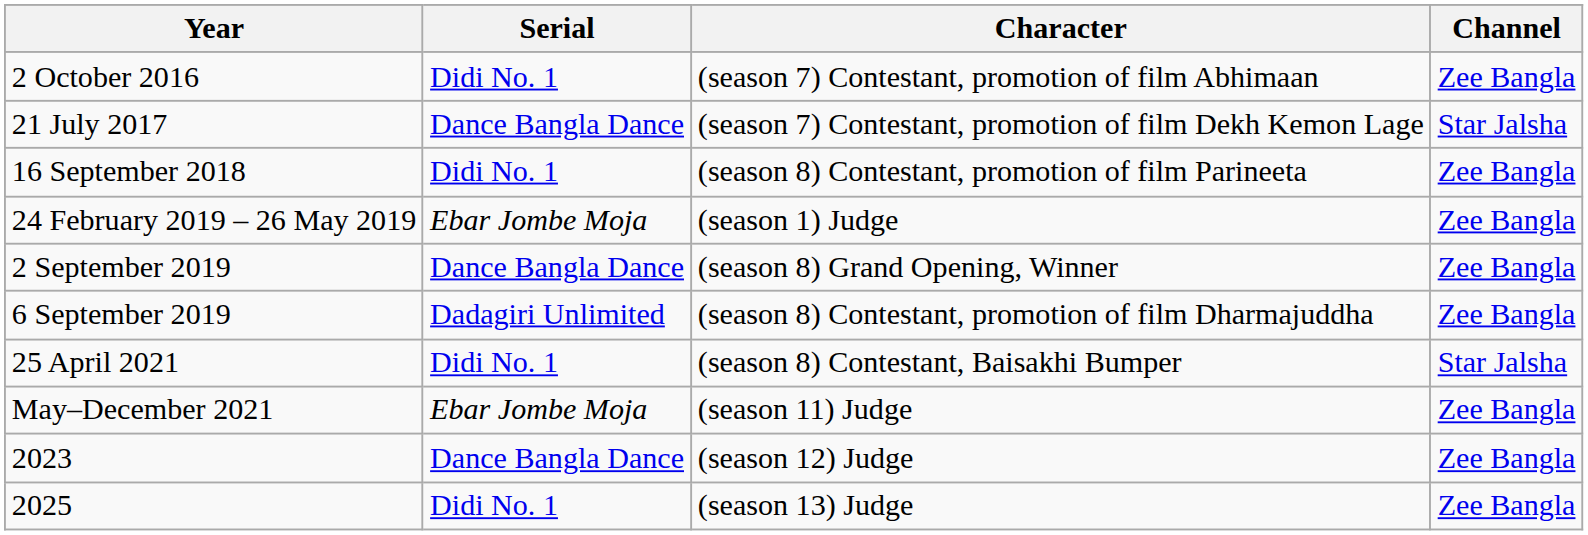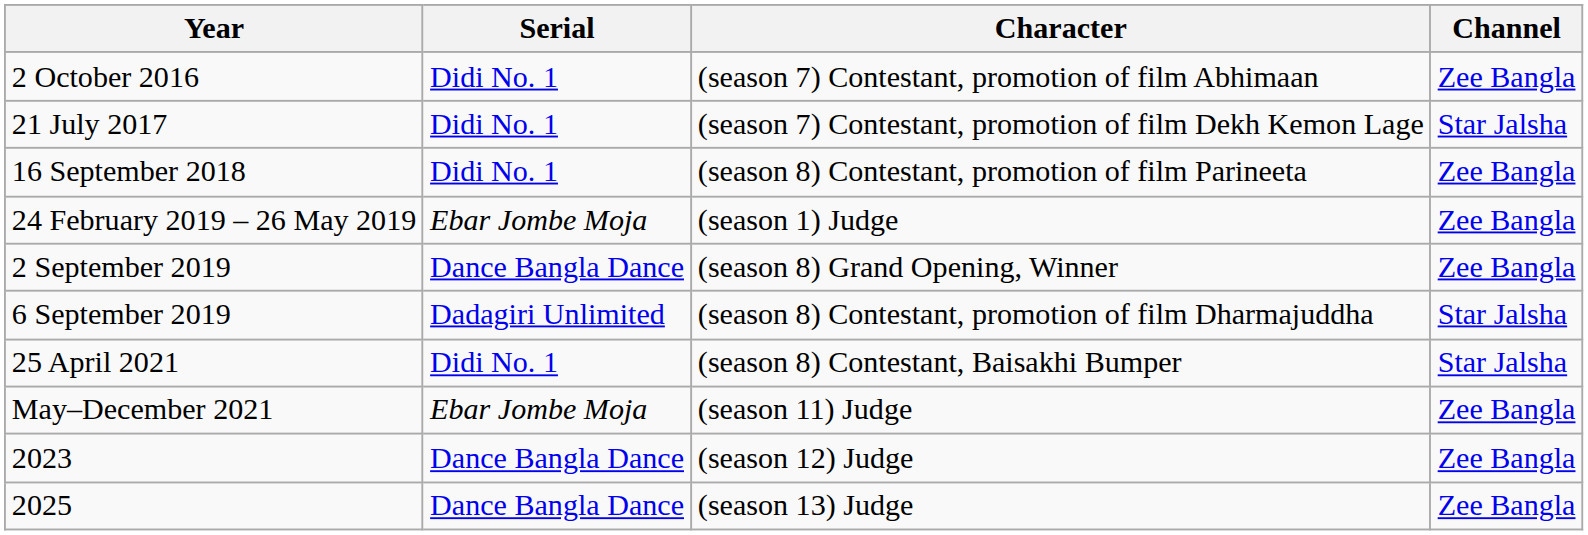 <table class="wikitable">
 <tr>
 <th>Year</th>
 <th>Serial</th>
 <th>Character</th>
 <th>Channel</th>
 </tr>
 <tr>
 <td>2 October 2016</td>
 <td><a href='#'>Didi No. 1</a></td>
 <td>(season 7) Contestant, promotion of film Abhimaan</td>
 <td><a href='#'>Zee Bangla</a></td>
 </tr>
 <tr>
 <td>21 July 2017</td>
-<td><a href='#'>Dance Bangla Dance</a></td>
+<td><a href='#'>Didi No. 1</a></td>
 <td>(season 7) Contestant, promotion of film Dekh Kemon Lage</td>
 <td><a href='#'>Star Jalsha</a></td>
 </tr>
 <tr>
 <td>16 September 2018</td>
 <td><a href='#'>Didi No. 1</a></td>
 <td>(season 8)  Contestant, promotion of film Parineeta</td>
 <td><a href='#'>Zee Bangla</a></td>
 </tr>
 <tr>
 <td>24 February 2019 – 26 May 2019</td>
 <td><em>Ebar Jombe Moja</em></td>
 <td>(season 1) Judge</td>
 <td><a href='#'>Zee Bangla</a></td>
 </tr>
 <tr>
 <td>2 September 2019</td>
 <td><a href='#'>Dance Bangla Dance</a></td>
 <td>(season 8) Grand Opening, Winner</td>
 <td><a href='#'>Zee Bangla</a></td>
 </tr>
 <tr>
 <td>6 September 2019</td>
 <td><a href='#'>Dadagiri Unlimited</a></td>
 <td>(season 8) Contestant, promotion of film Dharmajuddha</td>
-<td><a href='#'>Zee Bangla</a></td>
+<td><a href='#'>Star Jalsha</a></td>
 </tr>
 <tr>
 <td>25 April 2021</td>
 <td><a href='#'>Didi No. 1</a></td>
 <td>(season 8) Contestant, Baisakhi Bumper</td>
 <td><a href='#'>Star Jalsha</a></td>
 </tr>
 <tr>
 <td>May–December 2021</td>
 <td><em>Ebar Jombe Moja</em></td>
 <td>(season 11)  Judge</td>
 <td><a href='#'>Zee Bangla</a></td>
 </tr>
 <tr>
 <td>2023</td>
 <td><a href='#'>Dance Bangla Dance</a></td>
 <td>(season 12) Judge</td>
 <td><a href='#'>Zee Bangla</a></td>
 </tr>
 <tr>
 <td>2025</td>
-<td><a href='#'>Didi No. 1</a></td>
+<td><a href='#'>Dance Bangla Dance</a></td>
 <td>(season 13) Judge</td>
 <td><a href='#'>Zee Bangla</a></td>
 </tr>
 </table>
